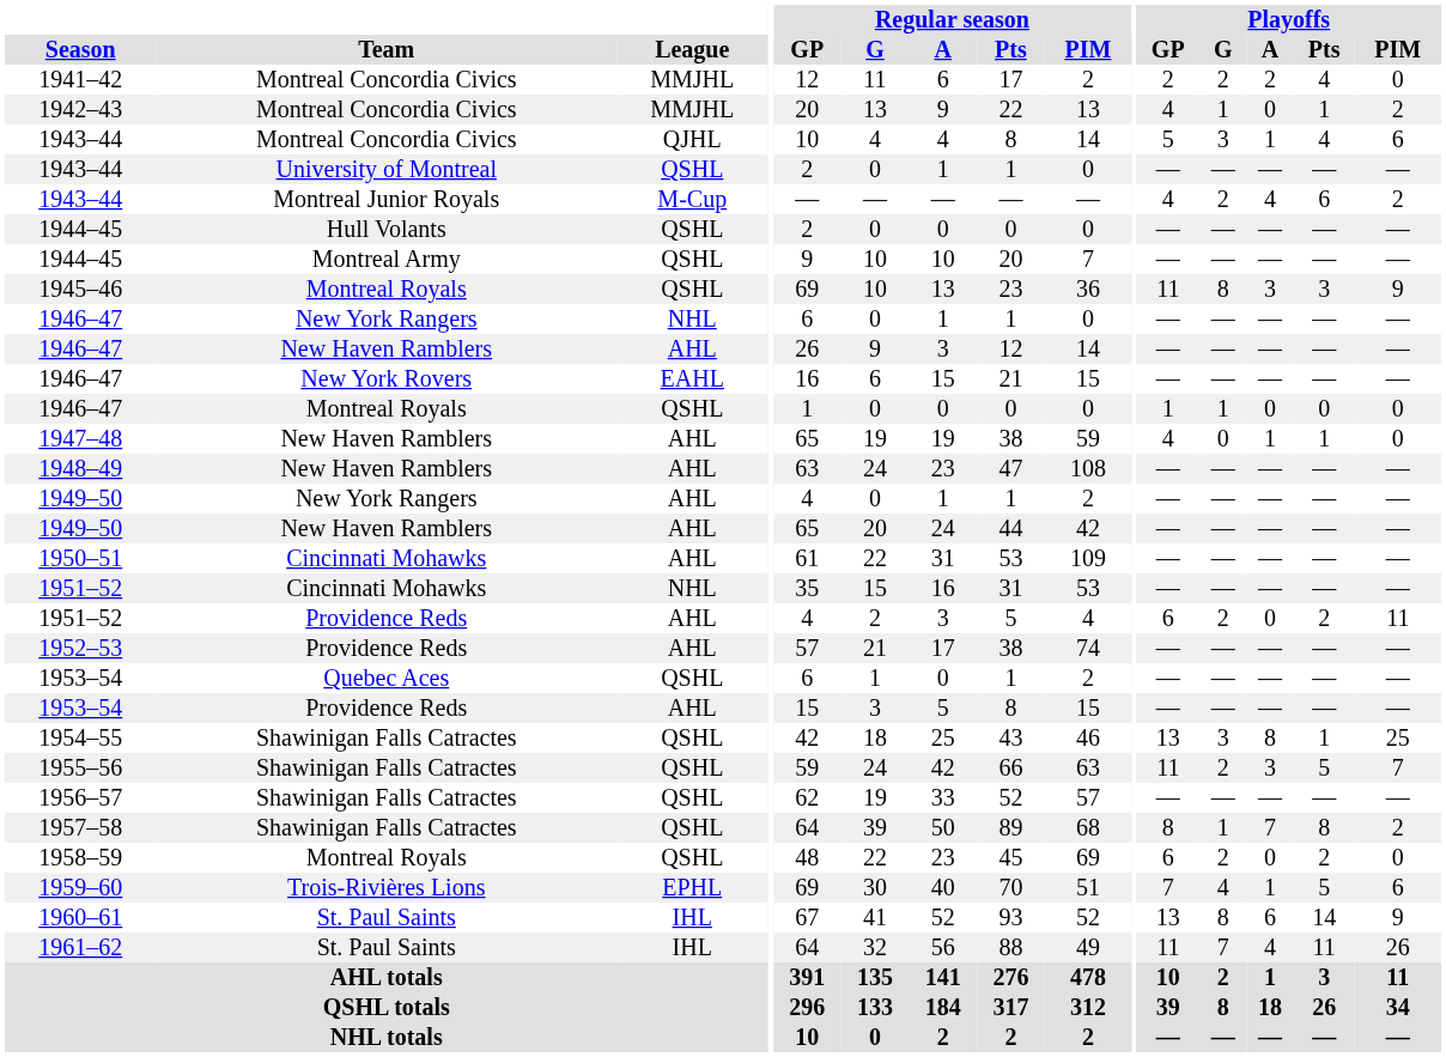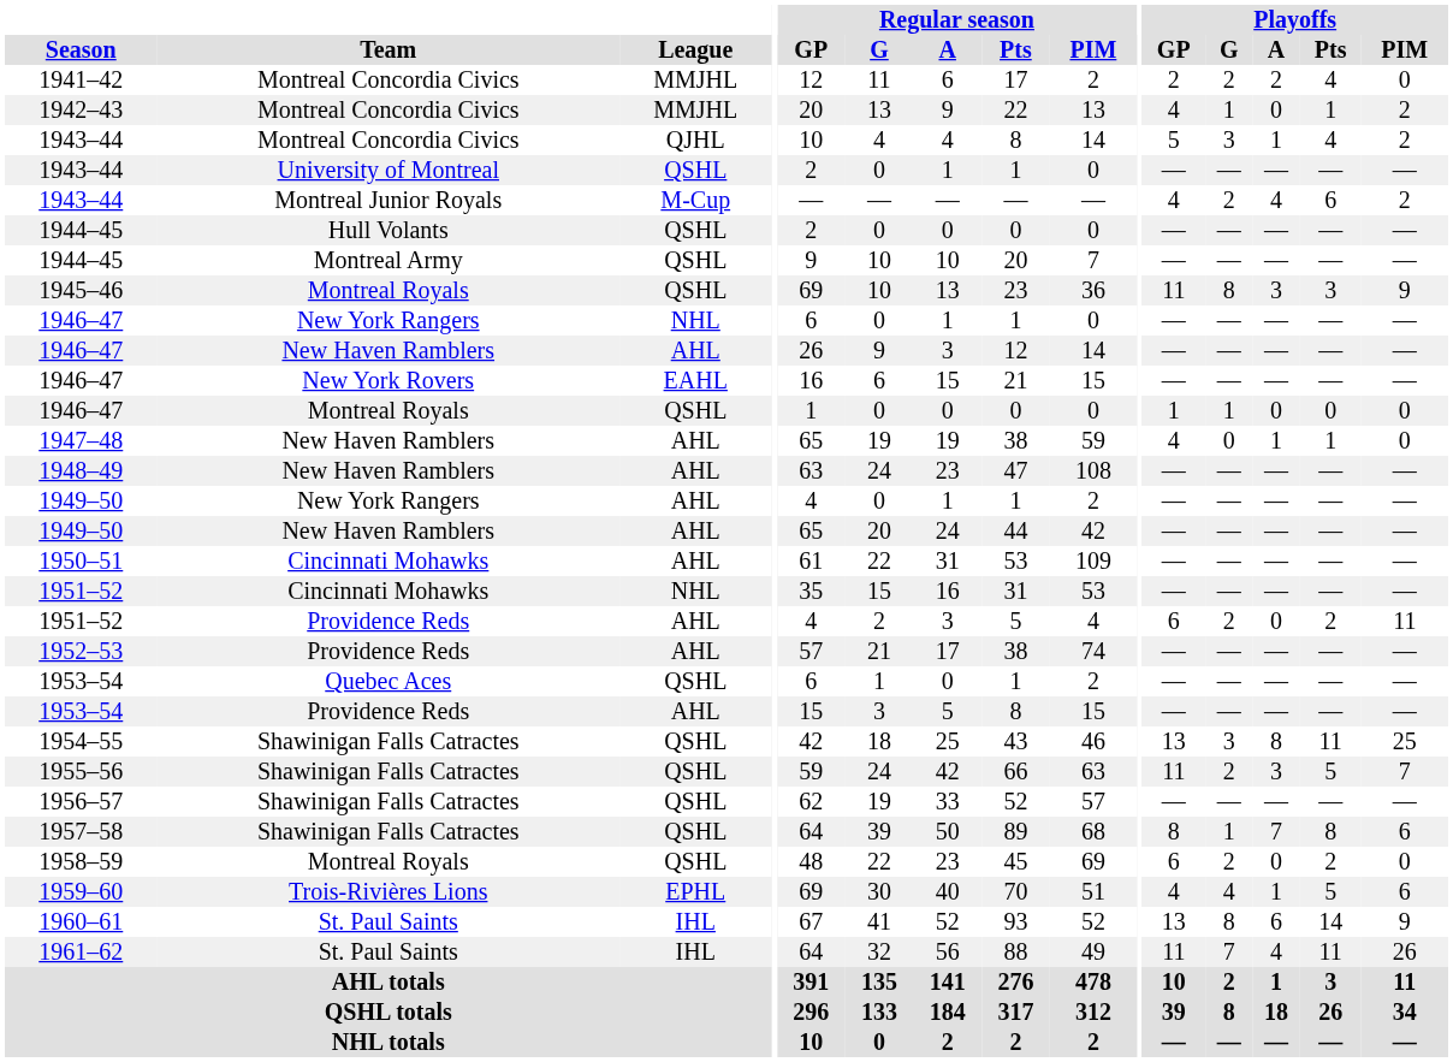 <table border="0" cellpadding="1" cellspacing="0" style="text-align:center; width:60em">
 <tr bgcolor="#e0e0e0">
 <th colspan="3" bgcolor="#ffffff"></th>
 <th rowspan="100" bgcolor="#ffffff"></th>
 <th colspan="5"><a href='#'>Regular season</a></th>
 <th rowspan="100" bgcolor="#ffffff"></th>
 <th colspan="5"><a href='#'>Playoffs</a></th>
 </tr>
 <tr bgcolor="#e0e0e0">
 <th><a href='#'>Season</a></th>
 <th>Team</th>
 <th>League</th>
 <th>GP</th>
 <th><a href='#'>G</a></th>
 <th><a href='#'>A</a></th>
 <th><a href='#'>Pts</a></th>
 <th><a href='#'>PIM</a></th>
 <th>GP</th>
 <th>G</th>
 <th>A</th>
 <th>Pts</th>
 <th>PIM</th>
 </tr>
 <tr>
 <td>1941–42</td>
 <td>Montreal Concordia Civics</td>
 <td>MMJHL</td>
 <td>12</td>
 <td>11</td>
 <td>6</td>
 <td>17</td>
 <td>2</td>
 <td>2</td>
 <td>2</td>
 <td>2</td>
 <td>4</td>
 <td>0</td>
 </tr>
 <tr bgcolor="#f0f0f0">
 <td>1942–43</td>
 <td>Montreal Concordia Civics</td>
 <td>MMJHL</td>
 <td>20</td>
 <td>13</td>
 <td>9</td>
 <td>22</td>
 <td>13</td>
 <td>4</td>
 <td>1</td>
 <td>0</td>
 <td>1</td>
 <td>2</td>
 </tr>
 <tr>
 <td>1943–44</td>
 <td>Montreal Concordia Civics</td>
 <td>QJHL</td>
 <td>10</td>
 <td>4</td>
 <td>4</td>
 <td>8</td>
 <td>14</td>
 <td>5</td>
 <td>3</td>
 <td>1</td>
 <td>4</td>
-<td>6</td>
+<td>2</td>
 </tr>
 <tr bgcolor="#f0f0f0">
 <td>1943–44</td>
 <td><a href='#'>University of Montreal</a></td>
 <td><a href='#'>QSHL</a></td>
 <td>2</td>
 <td>0</td>
 <td>1</td>
 <td>1</td>
 <td>0</td>
 <td>—</td>
 <td>—</td>
 <td>—</td>
 <td>—</td>
 <td>—</td>
 </tr>
 <tr>
 <td><a href='#'>1943–44</a></td>
 <td>Montreal Junior Royals</td>
 <td><a href='#'>M-Cup</a></td>
 <td>—</td>
 <td>—</td>
 <td>—</td>
 <td>—</td>
 <td>—</td>
 <td>4</td>
 <td>2</td>
 <td>4</td>
 <td>6</td>
 <td>2</td>
 </tr>
 <tr bgcolor="#f0f0f0">
 <td>1944–45</td>
 <td>Hull Volants</td>
 <td>QSHL</td>
 <td>2</td>
 <td>0</td>
 <td>0</td>
 <td>0</td>
 <td>0</td>
 <td>—</td>
 <td>—</td>
 <td>—</td>
 <td>—</td>
 <td>—</td>
 </tr>
 <tr>
 <td>1944–45</td>
 <td>Montreal Army</td>
 <td>QSHL</td>
 <td>9</td>
 <td>10</td>
 <td>10</td>
 <td>20</td>
 <td>7</td>
 <td>—</td>
 <td>—</td>
 <td>—</td>
 <td>—</td>
 <td>—</td>
 </tr>
 <tr bgcolor="#f0f0f0">
 <td>1945–46</td>
 <td><a href='#'>Montreal Royals</a></td>
 <td>QSHL</td>
 <td>69</td>
 <td>10</td>
 <td>13</td>
 <td>23</td>
 <td>36</td>
 <td>11</td>
 <td>8</td>
 <td>3</td>
 <td>3</td>
 <td>9</td>
 </tr>
 <tr>
 <td><a href='#'>1946–47</a></td>
 <td><a href='#'>New York Rangers</a></td>
 <td><a href='#'>NHL</a></td>
 <td>6</td>
 <td>0</td>
 <td>1</td>
 <td>1</td>
 <td>0</td>
 <td>—</td>
 <td>—</td>
 <td>—</td>
 <td>—</td>
 <td>—</td>
 </tr>
 <tr bgcolor="#f0f0f0">
 <td><a href='#'>1946–47</a></td>
 <td><a href='#'>New Haven Ramblers</a></td>
 <td><a href='#'>AHL</a></td>
 <td>26</td>
 <td>9</td>
 <td>3</td>
 <td>12</td>
 <td>14</td>
 <td>—</td>
 <td>—</td>
 <td>—</td>
 <td>—</td>
 <td>—</td>
 </tr>
 <tr>
 <td>1946–47</td>
 <td><a href='#'>New York Rovers</a></td>
 <td><a href='#'>EAHL</a></td>
 <td>16</td>
 <td>6</td>
 <td>15</td>
 <td>21</td>
 <td>15</td>
 <td>—</td>
 <td>—</td>
 <td>—</td>
 <td>—</td>
 <td>—</td>
 </tr>
 <tr bgcolor="#f0f0f0">
 <td>1946–47</td>
 <td>Montreal Royals</td>
 <td>QSHL</td>
 <td>1</td>
 <td>0</td>
 <td>0</td>
 <td>0</td>
 <td>0</td>
 <td>1</td>
 <td>1</td>
 <td>0</td>
 <td>0</td>
 <td>0</td>
 </tr>
 <tr>
 <td><a href='#'>1947–48</a></td>
 <td>New Haven Ramblers</td>
 <td>AHL</td>
 <td>65</td>
 <td>19</td>
 <td>19</td>
 <td>38</td>
 <td>59</td>
 <td>4</td>
 <td>0</td>
 <td>1</td>
 <td>1</td>
 <td>0</td>
 </tr>
 <tr bgcolor="#f0f0f0">
 <td><a href='#'>1948–49</a></td>
 <td>New Haven Ramblers</td>
 <td>AHL</td>
 <td>63</td>
 <td>24</td>
 <td>23</td>
 <td>47</td>
 <td>108</td>
 <td>—</td>
 <td>—</td>
 <td>—</td>
 <td>—</td>
 <td>—</td>
 </tr>
 <tr>
 <td><a href='#'>1949–50</a></td>
 <td>New York Rangers</td>
 <td>AHL</td>
 <td>4</td>
 <td>0</td>
 <td>1</td>
 <td>1</td>
 <td>2</td>
 <td>—</td>
 <td>—</td>
 <td>—</td>
 <td>—</td>
 <td>—</td>
 </tr>
 <tr bgcolor="#f0f0f0">
 <td><a href='#'>1949–50</a></td>
 <td>New Haven Ramblers</td>
 <td>AHL</td>
 <td>65</td>
 <td>20</td>
 <td>24</td>
 <td>44</td>
 <td>42</td>
 <td>—</td>
 <td>—</td>
 <td>—</td>
 <td>—</td>
 <td>—</td>
 </tr>
 <tr>
 <td><a href='#'>1950–51</a></td>
 <td><a href='#'>Cincinnati Mohawks</a></td>
 <td>AHL</td>
 <td>61</td>
 <td>22</td>
 <td>31</td>
 <td>53</td>
 <td>109</td>
 <td>—</td>
 <td>—</td>
 <td>—</td>
 <td>—</td>
 <td>—</td>
 </tr>
 <tr bgcolor="#f0f0f0">
 <td><a href='#'>1951–52</a></td>
 <td>Cincinnati Mohawks</td>
 <td>NHL</td>
 <td>35</td>
 <td>15</td>
 <td>16</td>
 <td>31</td>
 <td>53</td>
 <td>—</td>
 <td>—</td>
 <td>—</td>
 <td>—</td>
 <td>—</td>
 </tr>
 <tr>
 <td>1951–52</td>
 <td><a href='#'>Providence Reds</a></td>
 <td>AHL</td>
 <td>4</td>
 <td>2</td>
 <td>3</td>
 <td>5</td>
 <td>4</td>
 <td>6</td>
 <td>2</td>
 <td>0</td>
 <td>2</td>
 <td>11</td>
 </tr>
 <tr bgcolor="#f0f0f0">
 <td><a href='#'>1952–53</a></td>
 <td>Providence Reds</td>
 <td>AHL</td>
 <td>57</td>
 <td>21</td>
 <td>17</td>
 <td>38</td>
 <td>74</td>
 <td>—</td>
 <td>—</td>
 <td>—</td>
 <td>—</td>
 <td>—</td>
 </tr>
 <tr>
 <td>1953–54</td>
 <td><a href='#'>Quebec Aces</a></td>
 <td>QSHL</td>
 <td>6</td>
 <td>1</td>
 <td>0</td>
 <td>1</td>
 <td>2</td>
 <td>—</td>
 <td>—</td>
 <td>—</td>
 <td>—</td>
 <td>—</td>
 </tr>
 <tr bgcolor="#f0f0f0">
 <td><a href='#'>1953–54</a></td>
 <td>Providence Reds</td>
 <td>AHL</td>
 <td>15</td>
 <td>3</td>
 <td>5</td>
 <td>8</td>
 <td>15</td>
 <td>—</td>
 <td>—</td>
 <td>—</td>
 <td>—</td>
 <td>—</td>
 </tr>
 <tr>
 <td>1954–55</td>
 <td>Shawinigan Falls Catractes</td>
 <td>QSHL</td>
 <td>42</td>
 <td>18</td>
 <td>25</td>
 <td>43</td>
 <td>46</td>
 <td>13</td>
 <td>3</td>
 <td>8</td>
-<td>1</td>
+<td>11</td>
 <td>25</td>
 </tr>
 <tr bgcolor="#f0f0f0">
 <td>1955–56</td>
 <td>Shawinigan Falls Catractes</td>
 <td>QSHL</td>
 <td>59</td>
 <td>24</td>
 <td>42</td>
 <td>66</td>
 <td>63</td>
 <td>11</td>
 <td>2</td>
 <td>3</td>
 <td>5</td>
 <td>7</td>
 </tr>
 <tr>
 <td>1956–57</td>
 <td>Shawinigan Falls Catractes</td>
 <td>QSHL</td>
 <td>62</td>
 <td>19</td>
 <td>33</td>
 <td>52</td>
 <td>57</td>
 <td>—</td>
 <td>—</td>
 <td>—</td>
 <td>—</td>
 <td>—</td>
 </tr>
 <tr bgcolor="#f0f0f0">
 <td>1957–58</td>
 <td>Shawinigan Falls Catractes</td>
 <td>QSHL</td>
 <td>64</td>
 <td>39</td>
 <td>50</td>
 <td>89</td>
 <td>68</td>
 <td>8</td>
 <td>1</td>
 <td>7</td>
 <td>8</td>
-<td>2</td>
+<td>6</td>
 </tr>
 <tr>
 <td>1958–59</td>
 <td>Montreal Royals</td>
 <td>QSHL</td>
 <td>48</td>
 <td>22</td>
 <td>23</td>
 <td>45</td>
 <td>69</td>
 <td>6</td>
 <td>2</td>
 <td>0</td>
 <td>2</td>
 <td>0</td>
 </tr>
 <tr bgcolor="#f0f0f0">
 <td><a href='#'>1959–60</a></td>
 <td><a href='#'>Trois-Rivières Lions</a></td>
 <td><a href='#'>EPHL</a></td>
 <td>69</td>
 <td>30</td>
 <td>40</td>
 <td>70</td>
 <td>51</td>
-<td>7</td>
+<td>4</td>
 <td>4</td>
 <td>1</td>
 <td>5</td>
 <td>6</td>
 </tr>
 <tr>
 <td><a href='#'>1960–61</a></td>
 <td><a href='#'>St. Paul Saints</a></td>
 <td><a href='#'>IHL</a></td>
 <td>67</td>
 <td>41</td>
 <td>52</td>
 <td>93</td>
 <td>52</td>
 <td>13</td>
 <td>8</td>
 <td>6</td>
 <td>14</td>
 <td>9</td>
 </tr>
 <tr bgcolor="#f0f0f0">
 <td><a href='#'>1961–62</a></td>
 <td>St. Paul Saints</td>
 <td>IHL</td>
 <td>64</td>
 <td>32</td>
 <td>56</td>
 <td>88</td>
 <td>49</td>
 <td>11</td>
 <td>7</td>
 <td>4</td>
 <td>11</td>
 <td>26</td>
 </tr>
 <tr bgcolor="#e0e0e0">
 <th colspan="3">AHL totals</th>
 <th>391</th>
 <th>135</th>
 <th>141</th>
 <th>276</th>
 <th>478</th>
 <th>10</th>
 <th>2</th>
 <th>1</th>
 <th>3</th>
 <th>11</th>
 </tr>
 <tr bgcolor="#e0e0e0">
 <th colspan="3">QSHL totals</th>
 <th>296</th>
 <th>133</th>
 <th>184</th>
 <th>317</th>
 <th>312</th>
 <th>39</th>
 <th>8</th>
 <th>18</th>
 <th>26</th>
 <th>34</th>
 </tr>
 <tr bgcolor="#e0e0e0">
 <th colspan="3">NHL totals</th>
 <th>10</th>
 <th>0</th>
 <th>2</th>
 <th>2</th>
 <th>2</th>
 <th>—</th>
 <th>—</th>
 <th>—</th>
 <th>—</th>
 <th>—</th>
 </tr>
 </table>
